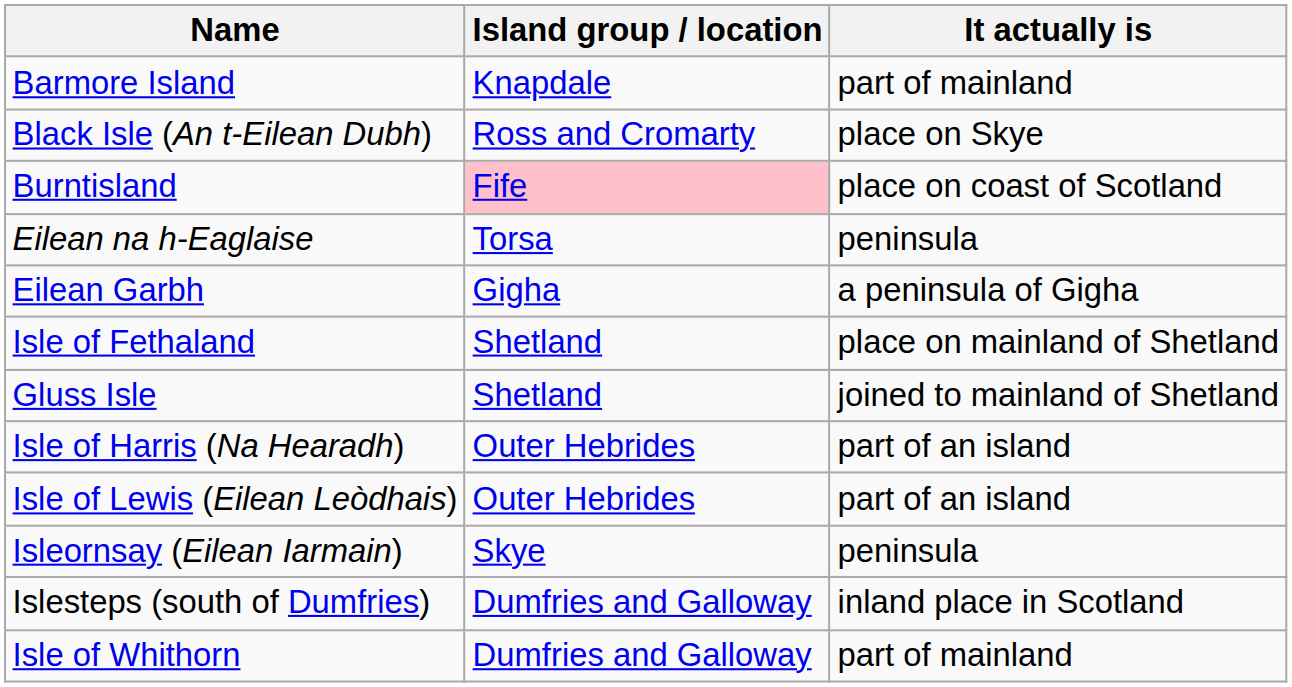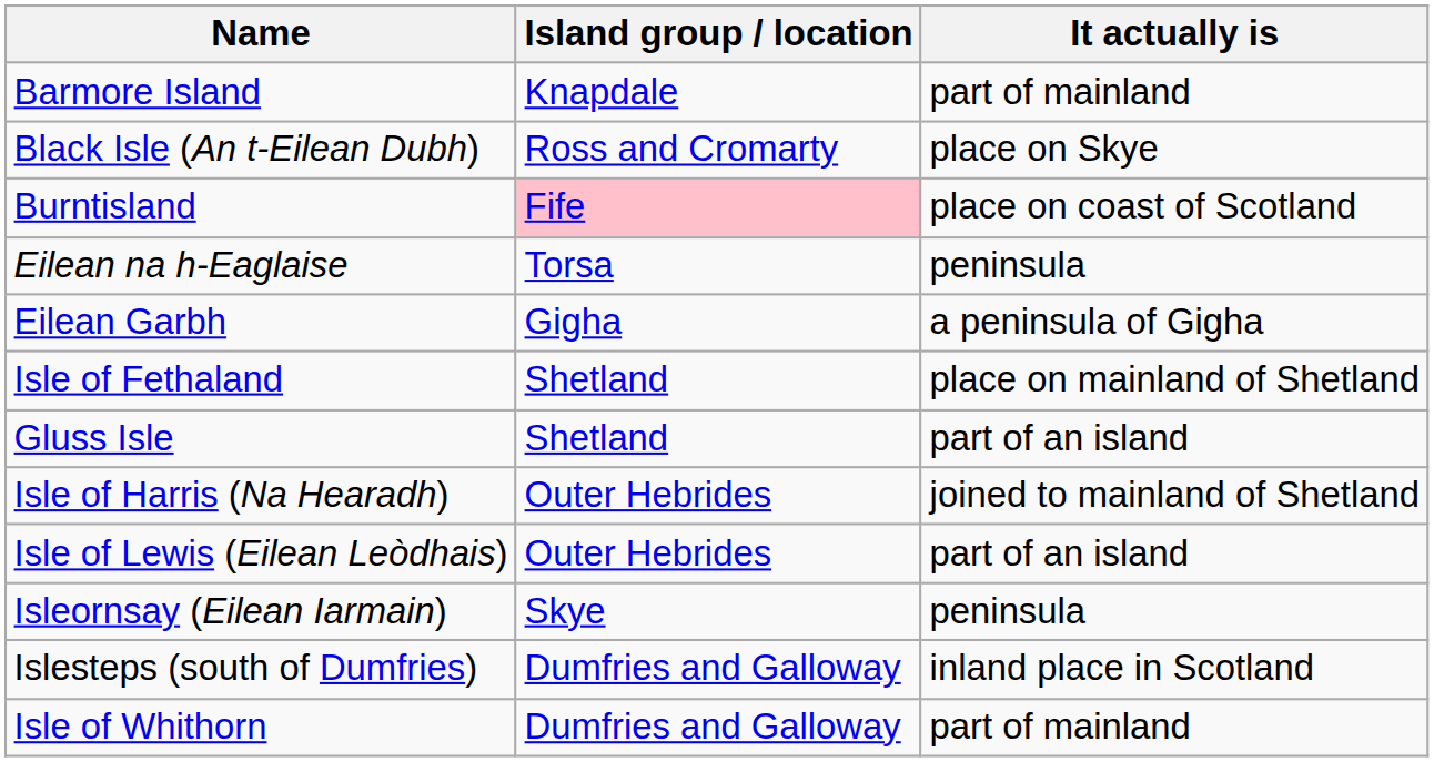 <table class="wikitable sortable">
 <tr>
 <th>Name</th>
 <th>Island group / location</th>
 <th>It actually is</th>
 </tr>
 <tr>
 <td><a href='#'>Barmore Island</a></td>
 <td><a href='#'>Knapdale</a></td>
 <td>part of mainland</td>
 </tr>
 <tr>
 <td><a href='#'>Black Isle</a> (<em>An t-Eilean Dubh</em>)</td>
 <td><a href='#'>Ross and Cromarty</a></td>
 <td>place on Skye</td>
 </tr>
 <tr>
 <td><a href='#'>Burntisland</a></td>
 <td style="background: pink;"><a href='#'>Fife</a></td>
 <td>place on coast of Scotland</td>
 </tr>
 <tr>
 <td><em>Eilean na h-Eaglaise</em></td>
 <td><a href='#'>Torsa</a></td>
 <td>peninsula</td>
 </tr>
 <tr>
 <td><a href='#'>Eilean Garbh</a></td>
 <td><a href='#'>Gigha</a></td>
 <td>a peninsula of Gigha</td>
 </tr>
 <tr>
 <td><a href='#'>Isle of Fethaland</a></td>
 <td><a href='#'>Shetland</a></td>
 <td>place on mainland of Shetland</td>
 </tr>
 <tr>
 <td><a href='#'>Gluss Isle</a></td>
 <td><a href='#'>Shetland</a></td>
-<td>joined to mainland of Shetland</td>
+<td>part of an island</td>
 </tr>
 <tr>
 <td><a href='#'>Isle of Harris</a> (<em>Na Hearadh</em>)</td>
 <td><a href='#'>Outer Hebrides</a></td>
-<td>part of an island</td>
+<td>joined to mainland of Shetland</td>
 </tr>
 <tr>
 <td><a href='#'>Isle of Lewis</a> (<em>Eilean Leòdhais</em>)</td>
 <td><a href='#'>Outer Hebrides</a></td>
 <td>part of an island</td>
 </tr>
 <tr>
 <td><a href='#'>Isleornsay</a> (<em>Eilean Iarmain</em>)</td>
 <td><a href='#'>Skye</a></td>
 <td>peninsula</td>
 </tr>
 <tr>
 <td>Islesteps (south of <a href='#'>Dumfries</a>)</td>
 <td><a href='#'>Dumfries and Galloway</a></td>
 <td>inland place in Scotland</td>
 </tr>
 <tr>
 <td><a href='#'>Isle of Whithorn</a></td>
 <td><a href='#'>Dumfries and Galloway</a></td>
 <td>part of mainland</td>
 </tr>
 </table>
